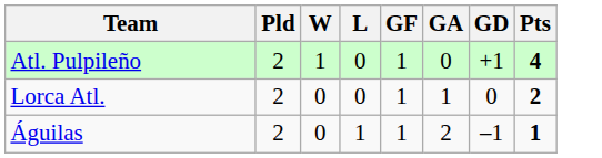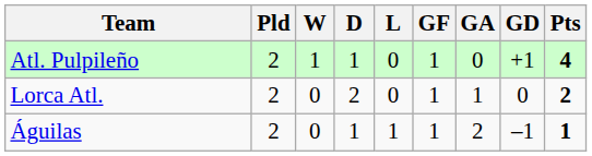 <table class="wikitable" style="text-align: center;">
 <tr>
 <th width=165>Team</th>
 <th width=20>Pld</th>
 <th width=20>W</th>
+<th width=20>D</th>
 <th width=20>L</th>
 <th width=20>GF</th>
 <th width=20>GA</th>
 <th width=20>GD</th>
 <th width=20>Pts</th>
 </tr>
 <tr bgcolor=#ccffcc>
 <td align=left><a href='#'>Atl. Pulpileño</a></td>
 <td>2</td>
+<td>1</td>
 <td>1</td>
 <td>0</td>
 <td>1</td>
 <td>0</td>
 <td>+1</td>
 <td><strong>4</strong></td>
 </tr>
 <tr>
 <td align=left><a href='#'>Lorca Atl.</a></td>
 <td>2</td>
 <td>0</td>
+<td>2</td>
 <td>0</td>
 <td>1</td>
 <td>1</td>
 <td>0</td>
 <td><strong>2</strong></td>
 </tr>
 <tr>
 <td align=left><a href='#'>Águilas</a></td>
 <td>2</td>
 <td>0</td>
 <td>1</td>
 <td>1</td>
+<td>1</td>
 <td>2</td>
 <td>–1</td>
 <td><strong>1</strong></td>
 </tr>
 </table>
